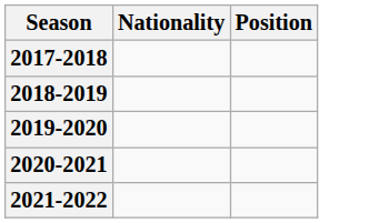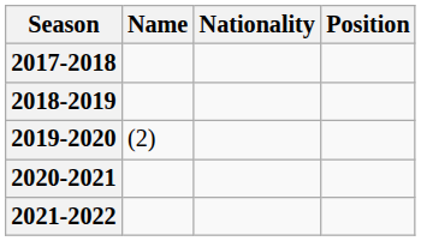 <table class="wikitable plainrowheaders sortable">
 <tr>
 <th scope="col">Season</th>
+<th scope="col">Name</th>
 <th scope="col">Nationality</th>
 <th scope="col">Position</th>
 </tr>
 <tr>
 <th scope="row" style="text-align:center">2017-2018</th>
 <td></td>
 <td></td>
+<td></td>
 </tr>
 <tr>
 <th scope="row" style="text-align:center">2018-2019</th>
 <td></td>
 <td></td>
+<td></td>
 </tr>
 <tr>
 <th scope="row" style="text-align:center">2019-2020</th>
+<td> (2)</td>
 <td></td>
 <td></td>
 </tr>
 <tr>
 <th scope="row" style="text-align:center">2020-2021</th>
 <td></td>
 <td></td>
+<td></td>
 </tr>
 <tr>
 <th scope="row" style="text-align:center">2021-2022</th>
 <td></td>
 <td></td>
+<td></td>
 </tr>
 </table>
